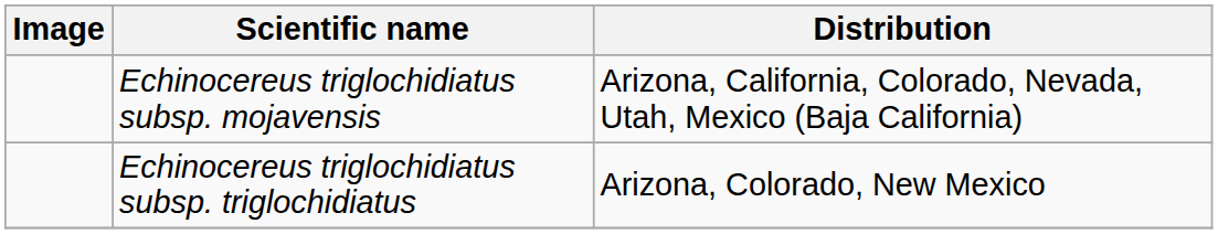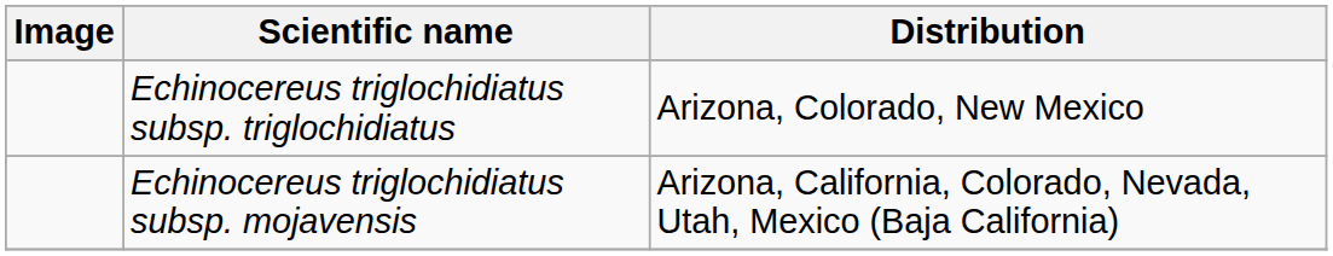 <table class="wikitable">
 <tr>
 <th>Image</th>
 <th>Scientific name</th>
 <th>Distribution</th>
 </tr>
 <tr>
 <td></td>
+<td><em>Echinocereus triglochidiatus subsp. triglochidiatus</em></td>
+<td>Arizona, Colorado, New Mexico</td>
+</tr>
+<tr>
+<td></td>
 <td><em>Echinocereus triglochidiatus subsp. mojavensis</em> </td>
 <td>Arizona, California, Colorado, Nevada, Utah, Mexico (Baja California)</td>
 </tr>
 <tr>
-<td></td>
-<td><em>Echinocereus triglochidiatus subsp. triglochidiatus</em></td>
-<td>Arizona, Colorado, New Mexico</td>
-</tr>
-<tr>
 </tr>
 </table>
